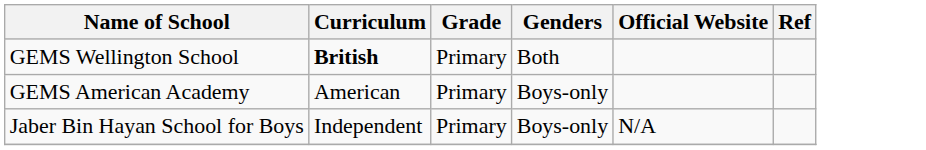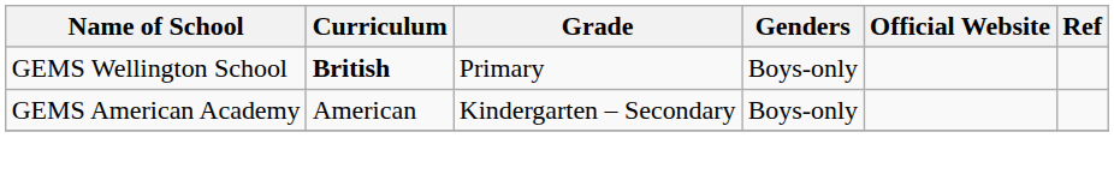 <table class="wikitable">
 <tr>
 <th>Name of School</th>
 <th>Curriculum</th>
 <th>Grade</th>
 <th>Genders</th>
 <th>Official Website</th>
 <th>Ref</th>
 </tr>
 <tr>
 <td>GEMS Wellington School</td>
 <td><strong>British</strong></td>
 <td>Primary</td>
-<td>Both</td>
+<td>Boys-only</td>
 <td></td>
 <td></td>
 </tr>
 <tr>
 <td>GEMS American Academy</td>
 <td>American</td>
-<td>Primary</td>
+<td>Kindergarten – Secondary</td>
 <td>Boys-only</td>
 <td></td>
 <td></td>
 </tr>
 <tr>
-<td>Jaber Bin Hayan School for Boys</td>
-<td>Independent</td>
-<td>Primary</td>
-<td>Boys-only</td>
-<td>N/A</td>
-<td></td>
-</tr>
-<tr>
 </tr>
 </table>
